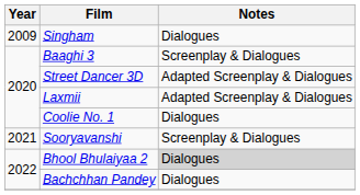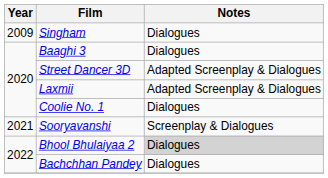 <table class="wikitable">
 <tr>
 <th>Year</th>
 <th>Film</th>
 <th>Notes</th>
 </tr>
 <tr>
 <td>2009</td>
 <td><em><a href='#'>Singham</a></em></td>
 <td>Dialogues</td>
 </tr>
 <tr>
 <td rowspan="4">2020</td>
 <td><em><a href='#'>Baaghi 3</a></em></td>
-<td>Screenplay & Dialogues</td>
+<td>Dialogues</td>
 </tr>
 <tr>
 <td><em><a href='#'>Street Dancer 3D</a></em></td>
 <td>Adapted Screenplay & Dialogues</td>
 </tr>
 <tr>
 <td><em><a href='#'>Laxmii</a></em></td>
 <td>Adapted Screenplay & Dialogues</td>
 </tr>
 <tr>
 <td><em><a href='#'>Coolie No. 1</a></em></td>
 <td>Dialogues</td>
 </tr>
 <tr>
 <td>2021</td>
 <td><em><a href='#'>Sooryavanshi</a></em></td>
 <td>Screenplay & Dialogues</td>
 </tr>
 <tr>
 <td rowspan="2">2022</td>
 <td><em><a href='#'>Bhool Bhulaiyaa 2</a></em></td>
 <td style="background: lightgrey;">Dialogues</td>
 </tr>
 <tr>
 <td><em><a href='#'>Bachchhan Pandey</a></em></td>
 <td>Dialogues</td>
 </tr>
 <tr>
 </tr>
 </table>
